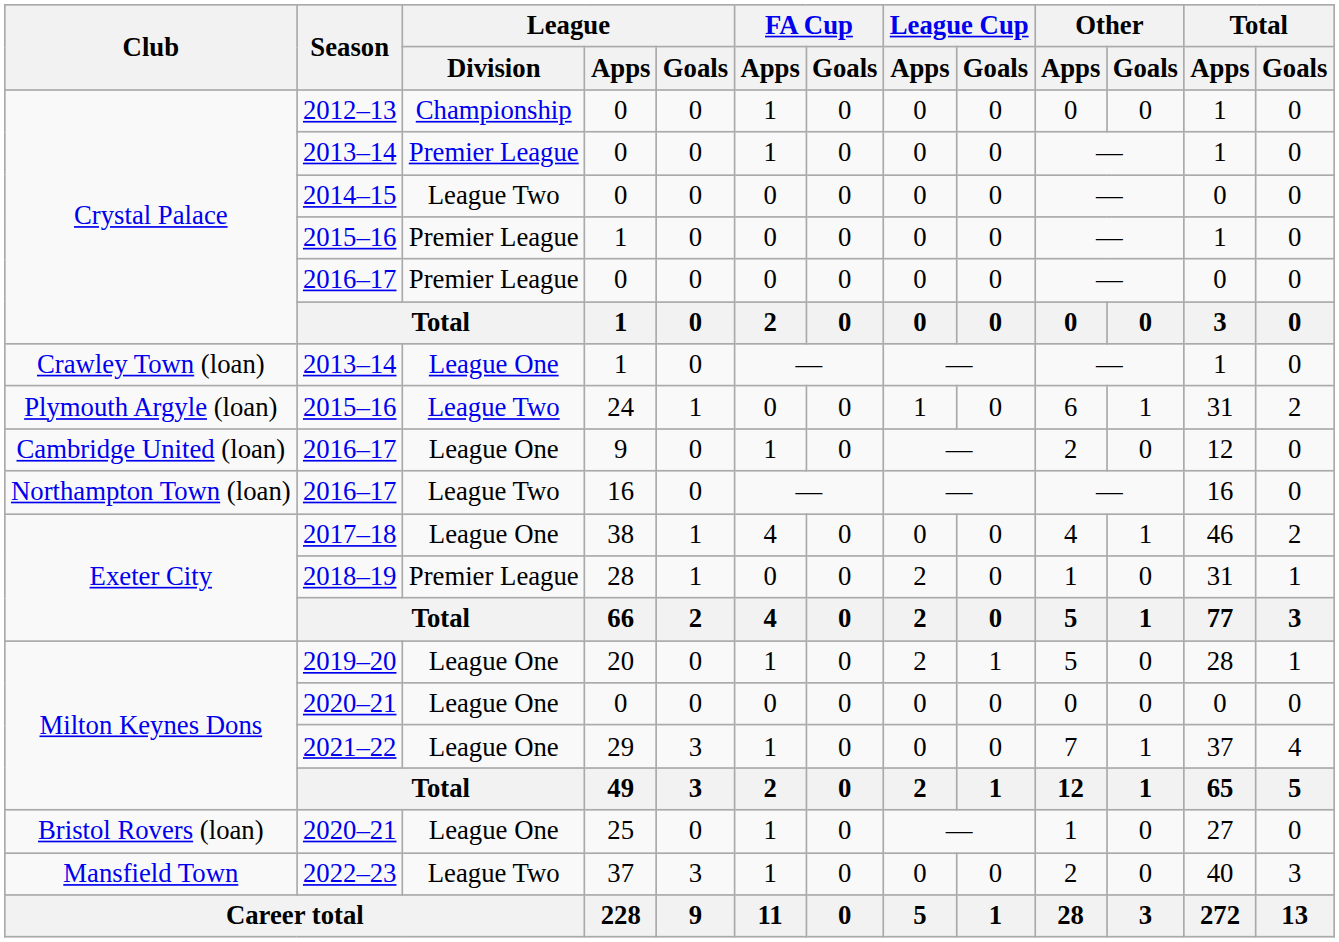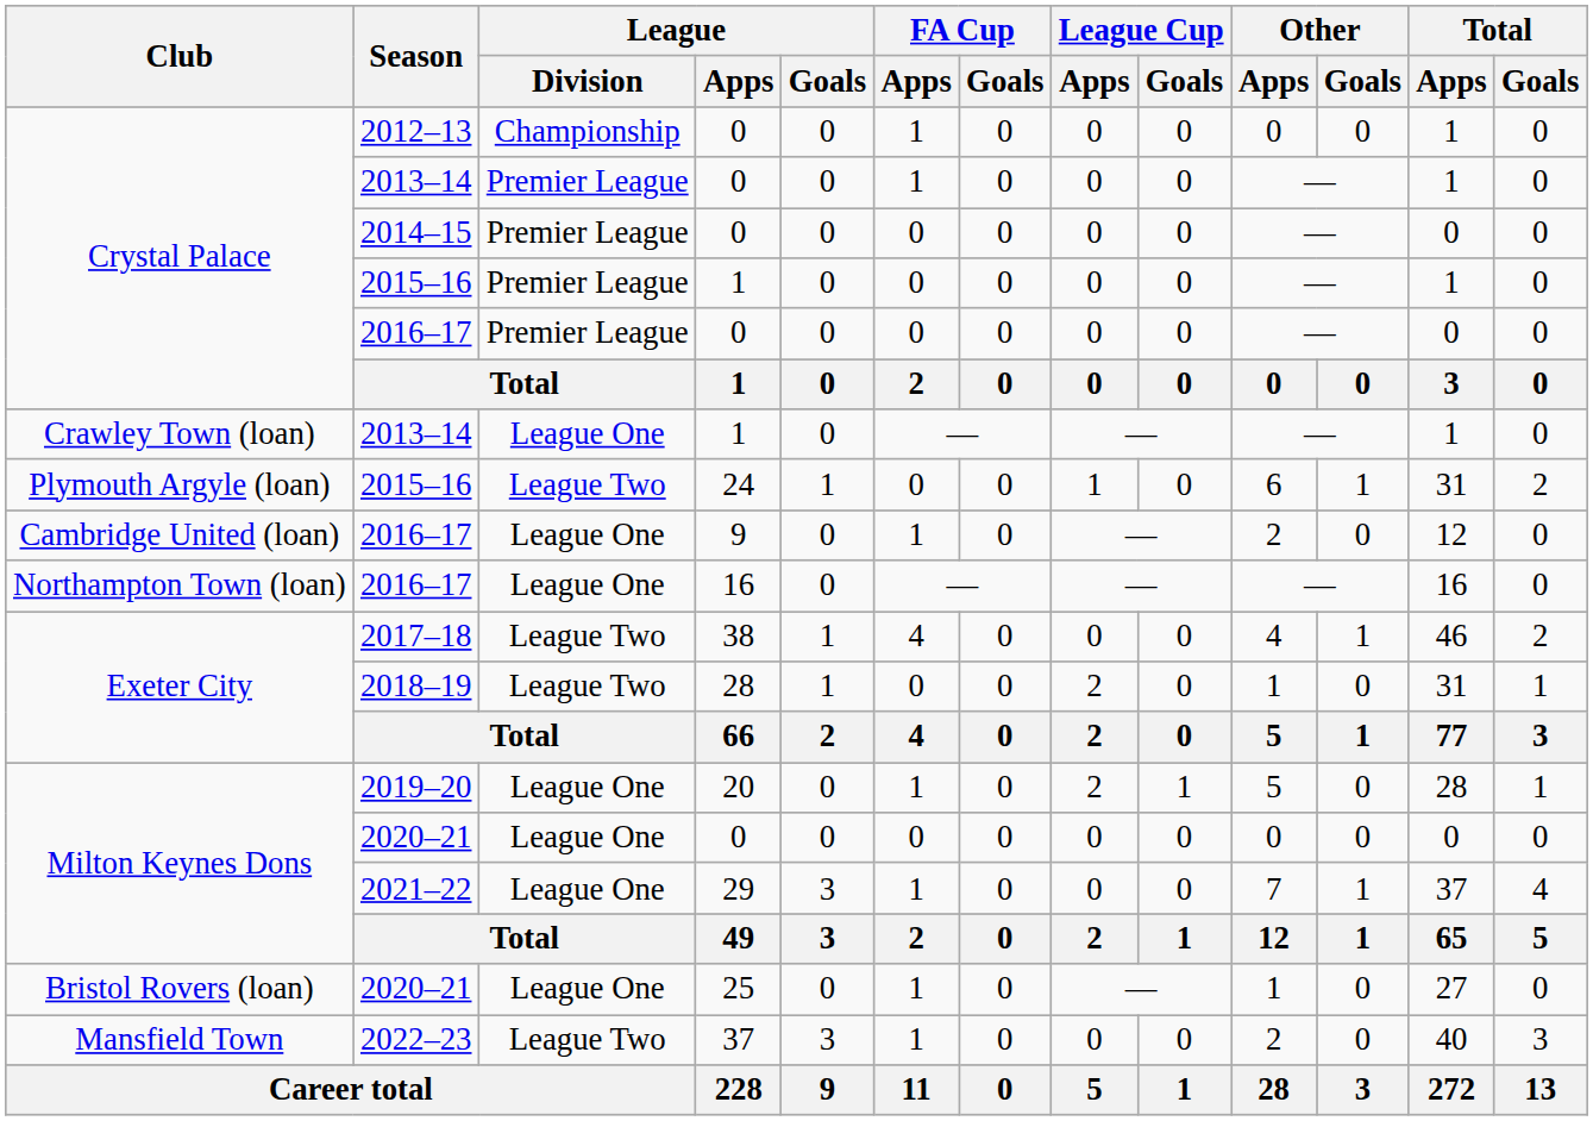 <table class="wikitable" style="text-align:center">
 <tr>
 <th rowspan="2">Club</th>
 <th rowspan="2">Season</th>
 <th colspan="3">League</th>
 <th colspan="2"><a href='#'>FA Cup</a></th>
 <th colspan="2"><a href='#'>League Cup</a></th>
 <th colspan="2">Other</th>
 <th colspan="2">Total</th>
 </tr>
 <tr>
 <th>Division</th>
 <th>Apps</th>
 <th>Goals</th>
 <th>Apps</th>
 <th>Goals</th>
 <th>Apps</th>
 <th>Goals</th>
 <th>Apps</th>
 <th>Goals</th>
 <th>Apps</th>
 <th>Goals</th>
 </tr>
 <tr>
 <td rowspan="6"><a href='#'>Crystal Palace</a></td>
 <td><a href='#'>2012–13</a></td>
 <td><a href='#'>Championship</a></td>
 <td>0</td>
 <td>0</td>
 <td>1</td>
 <td>0</td>
 <td>0</td>
 <td>0</td>
 <td>0</td>
 <td>0</td>
 <td>1</td>
 <td>0</td>
 </tr>
 <tr>
 <td><a href='#'>2013–14</a></td>
 <td><a href='#'>Premier League</a></td>
 <td>0</td>
 <td>0</td>
 <td>1</td>
 <td>0</td>
 <td>0</td>
 <td>0</td>
 <td colspan="2">—</td>
 <td>1</td>
 <td>0</td>
 </tr>
 <tr>
 <td><a href='#'>2014–15</a></td>
-<td>League Two</td>
+<td>Premier League</td>
 <td>0</td>
 <td>0</td>
 <td>0</td>
 <td>0</td>
 <td>0</td>
 <td>0</td>
 <td colspan="2">—</td>
 <td>0</td>
 <td>0</td>
 </tr>
 <tr>
 <td><a href='#'>2015–16</a></td>
 <td>Premier League</td>
 <td>1</td>
 <td>0</td>
 <td>0</td>
 <td>0</td>
 <td>0</td>
 <td>0</td>
 <td colspan="2">—</td>
 <td>1</td>
 <td>0</td>
 </tr>
 <tr>
 <td><a href='#'>2016–17</a></td>
 <td>Premier League</td>
 <td>0</td>
 <td>0</td>
 <td>0</td>
 <td>0</td>
 <td>0</td>
 <td>0</td>
 <td colspan="2">—</td>
 <td>0</td>
 <td>0</td>
 </tr>
 <tr>
 <th colspan=2>Total</th>
 <th>1</th>
 <th>0</th>
 <th>2</th>
 <th>0</th>
 <th>0</th>
 <th>0</th>
 <th>0</th>
 <th>0</th>
 <th>3</th>
 <th>0</th>
 </tr>
 <tr>
 <td><a href='#'>Crawley Town</a> (loan)</td>
 <td><a href='#'>2013–14</a></td>
 <td><a href='#'>League One</a></td>
 <td>1</td>
 <td>0</td>
 <td colspan="2">—</td>
 <td colspan="2">—</td>
 <td colspan="2">—</td>
 <td>1</td>
 <td>0</td>
 </tr>
 <tr>
 <td><a href='#'>Plymouth Argyle</a> (loan)</td>
 <td><a href='#'>2015–16</a></td>
 <td><a href='#'>League Two</a></td>
 <td>24</td>
 <td>1</td>
 <td>0</td>
 <td>0</td>
 <td>1</td>
 <td>0</td>
 <td>6</td>
 <td>1</td>
 <td>31</td>
 <td>2</td>
 </tr>
 <tr>
 <td><a href='#'>Cambridge United</a> (loan)</td>
 <td><a href='#'>2016–17</a></td>
 <td>League One</td>
 <td>9</td>
 <td>0</td>
 <td>1</td>
 <td>0</td>
 <td colspan="2">—</td>
 <td>2</td>
 <td>0</td>
 <td>12</td>
 <td>0</td>
 </tr>
 <tr>
 <td><a href='#'>Northampton Town</a> (loan)</td>
 <td><a href='#'>2016–17</a></td>
-<td>League Two</td>
+<td>League One</td>
 <td>16</td>
 <td>0</td>
 <td colspan="2">—</td>
 <td colspan="2">—</td>
 <td colspan="2">—</td>
 <td>16</td>
 <td>0</td>
 </tr>
 <tr>
 <td rowspan="3"><a href='#'>Exeter City</a></td>
 <td><a href='#'>2017–18</a></td>
-<td>League One</td>
+<td>League Two</td>
 <td>38</td>
 <td>1</td>
 <td>4</td>
 <td>0</td>
 <td>0</td>
 <td>0</td>
 <td>4</td>
 <td>1</td>
 <td>46</td>
 <td>2</td>
 </tr>
 <tr>
 <td><a href='#'>2018–19</a></td>
-<td>Premier League</td>
+<td>League Two</td>
 <td>28</td>
 <td>1</td>
 <td>0</td>
 <td>0</td>
 <td>2</td>
 <td>0</td>
 <td>1</td>
 <td>0</td>
 <td>31</td>
 <td>1</td>
 </tr>
 <tr>
 <th colspan=2>Total</th>
 <th>66</th>
 <th>2</th>
 <th>4</th>
 <th>0</th>
 <th>2</th>
 <th>0</th>
 <th>5</th>
 <th>1</th>
 <th>77</th>
 <th>3</th>
 </tr>
 <tr>
 <td rowspan="4"><a href='#'>Milton Keynes Dons</a></td>
 <td><a href='#'>2019–20</a></td>
 <td>League One</td>
 <td>20</td>
 <td>0</td>
 <td>1</td>
 <td>0</td>
 <td>2</td>
 <td>1</td>
 <td>5</td>
 <td>0</td>
 <td>28</td>
 <td>1</td>
 </tr>
 <tr>
 <td><a href='#'>2020–21</a></td>
 <td>League One</td>
 <td>0</td>
 <td>0</td>
 <td>0</td>
 <td>0</td>
 <td>0</td>
 <td>0</td>
 <td>0</td>
 <td>0</td>
 <td>0</td>
 <td>0</td>
 </tr>
 <tr>
 <td><a href='#'>2021–22</a></td>
 <td>League One</td>
 <td>29</td>
 <td>3</td>
 <td>1</td>
 <td>0</td>
 <td>0</td>
 <td>0</td>
 <td>7</td>
 <td>1</td>
 <td>37</td>
 <td>4</td>
 </tr>
 <tr>
 <th colspan="2">Total</th>
 <th>49</th>
 <th>3</th>
 <th>2</th>
 <th>0</th>
 <th>2</th>
 <th>1</th>
 <th>12</th>
 <th>1</th>
 <th>65</th>
 <th>5</th>
 </tr>
 <tr>
 <td><a href='#'>Bristol Rovers</a> (loan)</td>
 <td><a href='#'>2020–21</a></td>
 <td>League One</td>
 <td>25</td>
 <td>0</td>
 <td>1</td>
 <td>0</td>
 <td colspan="2">—</td>
 <td>1</td>
 <td>0</td>
 <td>27</td>
 <td>0</td>
 </tr>
 <tr>
 <td><a href='#'>Mansfield Town</a></td>
 <td><a href='#'>2022–23</a></td>
 <td>League Two</td>
 <td>37</td>
 <td>3</td>
 <td>1</td>
 <td>0</td>
 <td>0</td>
 <td>0</td>
 <td>2</td>
 <td>0</td>
 <td>40</td>
 <td>3</td>
 </tr>
 <tr>
 <th colspan=3>Career total</th>
 <th>228</th>
 <th>9</th>
 <th>11</th>
 <th>0</th>
 <th>5</th>
 <th>1</th>
 <th>28</th>
 <th>3</th>
 <th>272</th>
 <th>13</th>
 </tr>
 </table>
